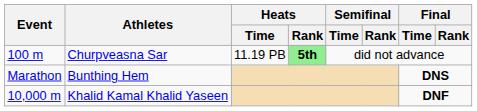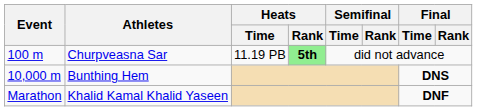 <table class="wikitable" border="1" style="font-size:90%">
 <tr>
 <th rowspan=2>Event</th>
 <th rowspan=2>Athletes</th>
 <th colspan=2>Heats</th>
 <th colspan=2>Semifinal</th>
 <th colspan=2>Final</th>
 </tr>
 <tr>
 <th>Time</th>
 <th>Rank</th>
 <th>Time</th>
 <th>Rank</th>
 <th>Time</th>
 <th>Rank</th>
 </tr>
 <tr>
 <td><a href='#'>100 m</a></td>
 <td><a href='#'>Churpveasna Sar</a></td>
 <td align=center>11.19 PB</td>
 <td align=center style="background: lightgreen;"><strong>5th</strong></td>
 <td align=center colspan=4>did not advance</td>
 </tr>
 <tr>
-<td><a href='#'>Marathon</a></td>
+<td><a href='#'>10,000 m</a></td>
 <td><a href='#'>Bunthing Hem</a></td>
 <td colspan=4 bgcolor=wheat></td>
 <td align=center colspan=2><strong>DNS</strong></td>
 </tr>
 <tr>
-<td><a href='#'>10,000 m</a></td>
+<td><a href='#'>Marathon</a></td>
 <td><a href='#'>Khalid Kamal Khalid Yaseen</a></td>
 <td colspan=4 bgcolor=wheat></td>
 <td align=center colspan=2><strong>DNF</strong></td>
 </tr>
 </table>
